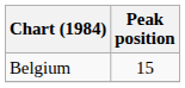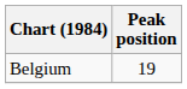 <table class="wikitable sortable">
 <tr>
 <th align="left">Chart (1984)</th>
 <th align="left">Peak<br>position</th>
 </tr>
 <tr>
 <td align="left">Belgium</td>
-<td align="center">15</td>
+<td align="center">19</td>
 </tr>
 <tr>
 </tr>
 </table>
